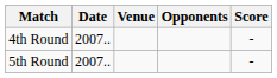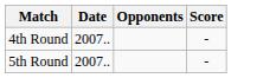 <table class="wikitable" style="text-align:center;">
 <tr>
 <th>Match</th>
 <th>Date</th>
-<th>Venue</th>
 <th>Opponents</th>
 <th>Score</th>
 </tr>
 <tr>
 <td>4th Round</td>
 <td>2007..</td>
 <td></td>
-<td></td>
 <td>-</td>
 </tr>
 <tr>
 <td>5th Round</td>
 <td>2007..</td>
 <td></td>
-<td></td>
 <td>-</td>
 </tr>
 </table>
